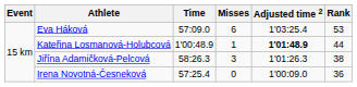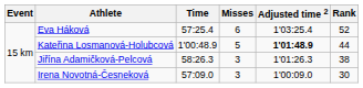 <table class="wikitable" style="font-size:90%">
 <tr>
 <th>Event</th>
 <th>Athlete</th>
 <th>Time</th>
 <th>Misses</th>
 <th>Adjusted time <sup>2</sup></th>
 <th>Rank</th>
 </tr>
 <tr>
 <td rowspan="4">15 km</td>
 <td><a href='#'>Eva Háková</a></td>
-<td align="center">57:09.0</td>
+<td align="center">57:25.4</td>
 <td align="center">6</td>
 <td align="center">1'03:25.4</td>
-<td align="center">53</td>
+<td align="center">52</td>
 </tr>
 <tr>
 <td><a href='#'>Kateřina Losmanová-Holubcová</a></td>
 <td align="center">1'00:48.9</td>
-<td align="center">1</td>
+<td align="center">5</td>
 <td align="center"><strong>1'01:48.9</strong></td>
 <td align="center">44</td>
 </tr>
 <tr>
 <td><a href='#'>Jiřína Adamičková-Pelcová</a></td>
 <td align="center">58:26.3</td>
 <td align="center">3</td>
 <td align="center">1'01:26.3</td>
 <td align="center">38</td>
 </tr>
 <tr>
 <td><a href='#'>Irena Novotná-Česneková</a></td>
-<td align="center">57:25.4</td>
-<td align="center">0</td>
+<td align="center">57:09.0</td>
+<td align="center">3</td>
 <td align="center">1'00:09.0</td>
-<td align="center">36</td>
+<td align="center">30</td>
 </tr>
 </table>
